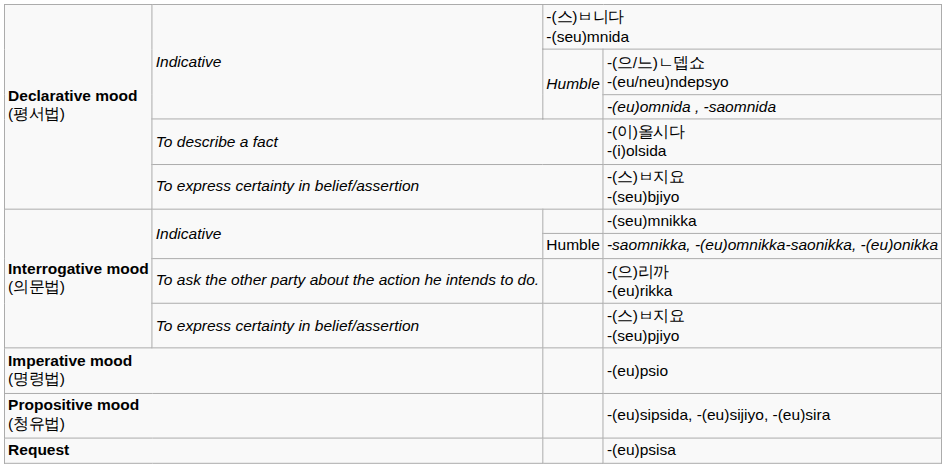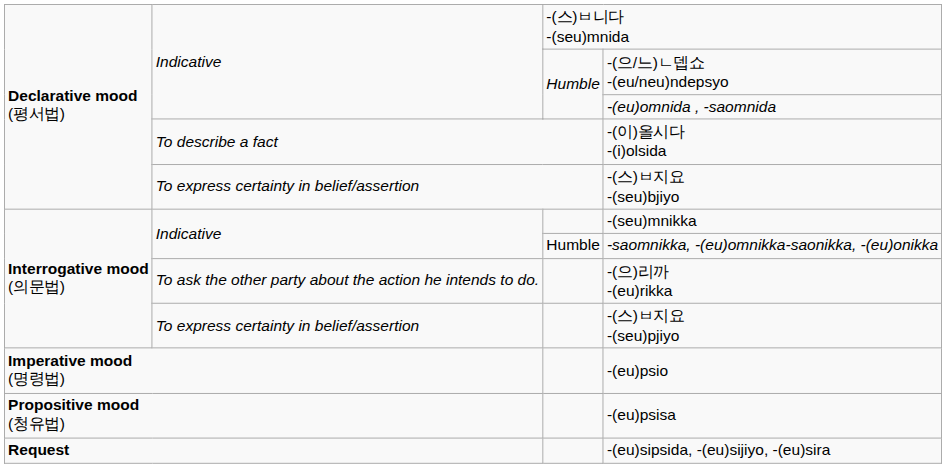 <table class="wikitable">
 <tr>
 <td rowspan="5"><strong>Declarative mood</strong><br>(평서법)</td>
 <td rowspan="3"><em>Indicative</em></td>
 <td colspan="3">-(스)ㅂ니다<br>-(seu)mnida</td>
 </tr>
 <tr>
 <td colspan="2" rowspan="2"><em>Humble</em></td>
 <td>-(으/느)ㄴ뎁쇼<br>-(eu/neu)ndepsyo</td>
 </tr>
 <tr>
 <td><em>-(eu)omnida , -saomnida</em></td>
 </tr>
 <tr>
 <td colspan="3"><em>To describe a fact</em></td>
 <td>-(이)올시다<br>-(i)olsida</td>
 </tr>
 <tr>
 <td colspan="3"><em>To express certainty in belief/assertion</em></td>
 <td>-(스)ㅂ지요<br>-(seu)bjiyo</td>
 </tr>
 <tr>
 <td rowspan="4"><strong>Interrogative mood</strong><br>(의문법)</td>
 <td colspan="2" rowspan="2"><em>Indicative</em></td>
 <td></td>
 <td>-(seu)mnikka</td>
 </tr>
 <tr>
 <td>Humble</td>
 <td><em>-saomnikka, -(eu)omnikka</em><em>-saonikka, -(eu)onikka</em></td>
 </tr>
 <tr>
 <td colspan="2"><em>To ask the other party about the action he intends to do.</em></td>
 <td></td>
 <td>-(으)리까<br>-(eu)rikka</td>
 </tr>
 <tr>
 <td colspan="2"><em>To express certainty in belief/assertion</em></td>
 <td></td>
 <td>-(스)ㅂ지요<br>-(seu)pjiyo</td>
 </tr>
 <tr>
 <td colspan="3"><strong>Imperative mood</strong><br>(명령법)</td>
 <td></td>
 <td>-(eu)psio</td>
 </tr>
 <tr>
 <td colspan="3"><strong>Propositive mood</strong><br>(청유법)</td>
 <td></td>
-<td>-(eu)sipsida, -(eu)sijiyo, -(eu)sira</td>
+<td>-(eu)psisa</td>
 </tr>
 <tr>
 <td colspan="3"><strong>Request</strong></td>
 <td></td>
-<td>-(eu)psisa</td>
+<td>-(eu)sipsida, -(eu)sijiyo, -(eu)sira</td>
 </tr>
 </table>
